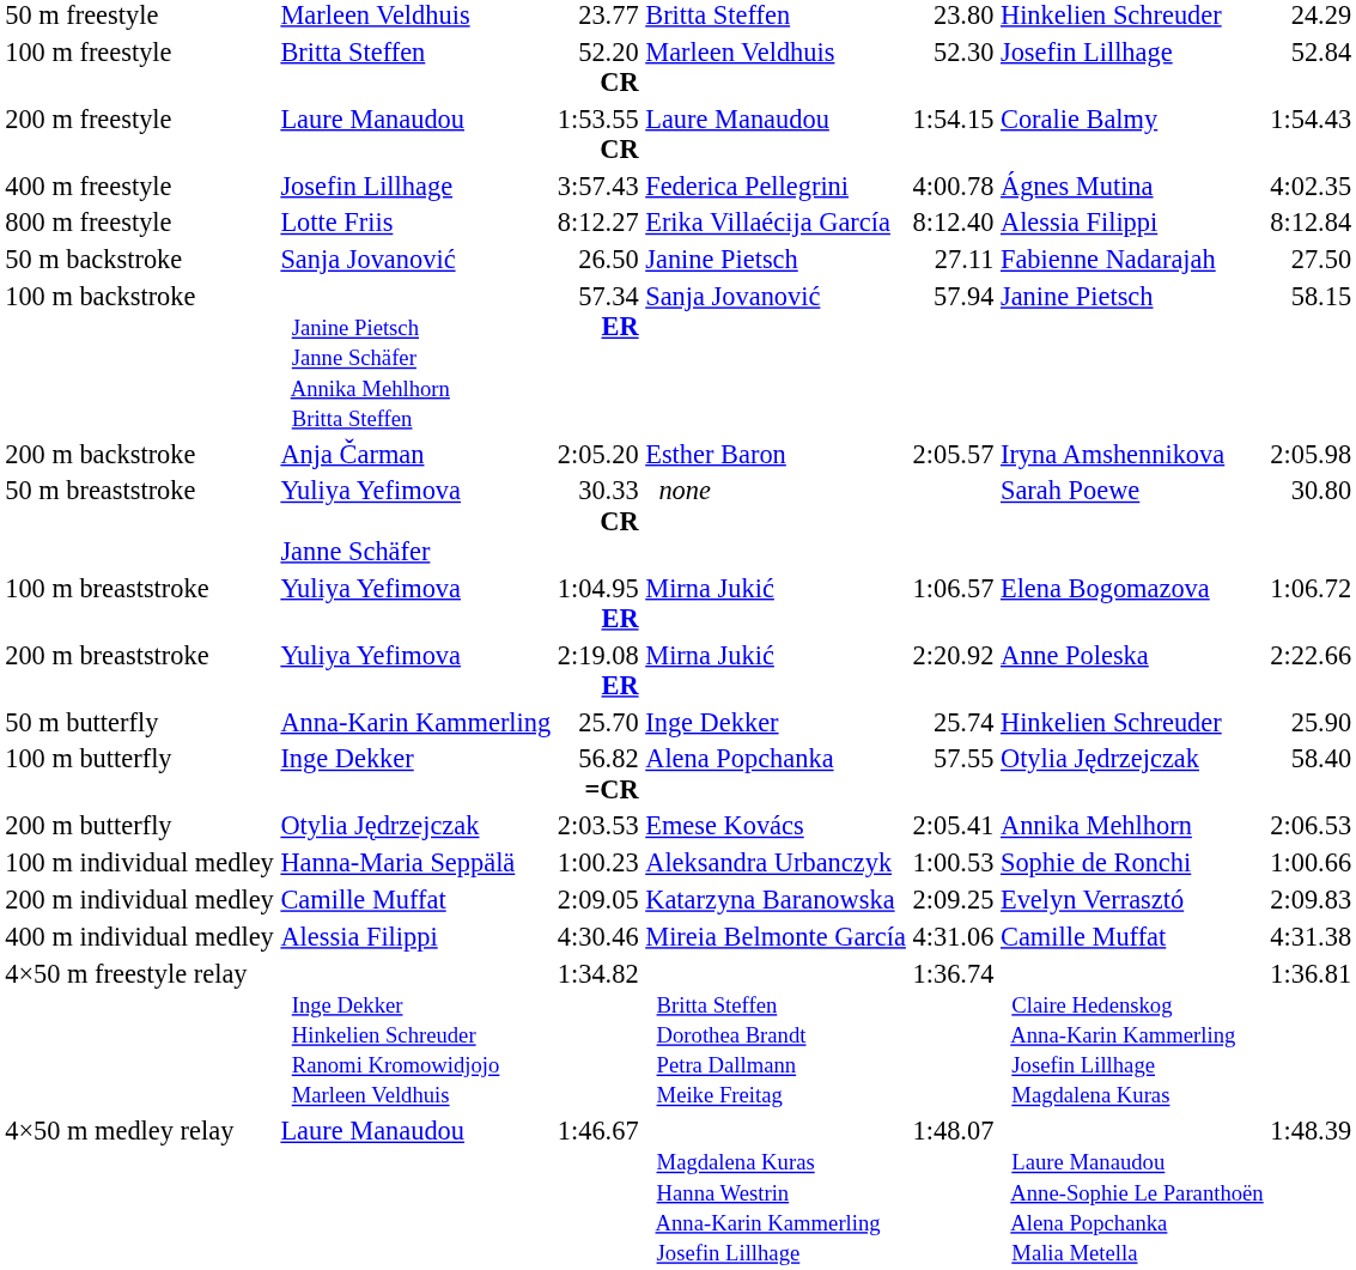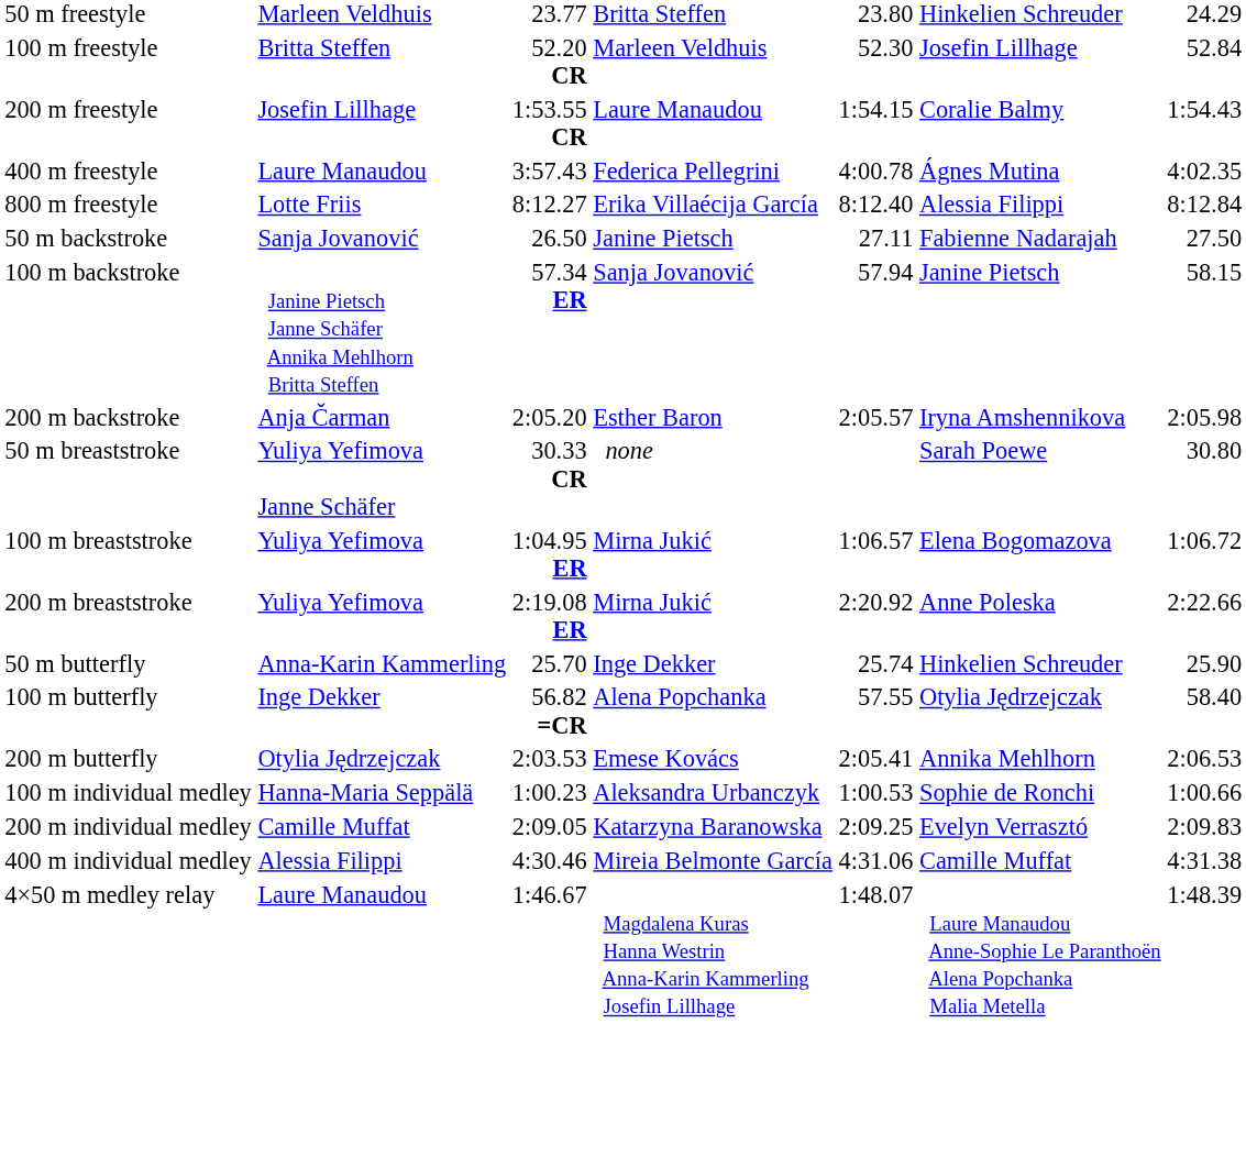 <table>
 <tr valign="top">
 <td>50 m freestyle</td>
 <td><a href='#'>Marleen Veldhuis</a> <br><small></small></td>
 <td align="right">23.77</td>
 <td><a href='#'>Britta Steffen</a> <br><small></small></td>
 <td align="right">23.80</td>
 <td><a href='#'>Hinkelien Schreuder</a> <br><small></small></td>
 <td align="right">24.29</td>
 </tr>
 <tr valign="top">
 <td>100 m freestyle</td>
 <td><a href='#'>Britta Steffen</a> <br><small></small></td>
 <td align="right">52.20<br><strong>CR</strong></td>
 <td><a href='#'>Marleen Veldhuis</a> <br><small></small></td>
 <td align="right">52.30</td>
 <td><a href='#'>Josefin Lillhage</a> <br><small></small></td>
 <td align="right">52.84</td>
 </tr>
 <tr valign="top">
 <td>200 m freestyle</td>
-<td><a href='#'>Laure Manaudou</a><br><small></small></td>
+<td><a href='#'>Josefin Lillhage</a> <br><small></small></td>
 <td align="right">1:53.55<br><strong>CR</strong></td>
 <td><a href='#'>Laure Manaudou</a> <br><small></small></td>
 <td align="right">1:54.15</td>
 <td><a href='#'>Coralie Balmy</a> <br><small></small></td>
 <td align="right">1:54.43</td>
 </tr>
 <tr valign="top">
 <td>400 m freestyle</td>
-<td><a href='#'>Josefin Lillhage</a> <br><small></small></td>
+<td><a href='#'>Laure Manaudou</a><br><small></small></td>
 <td align="right">3:57.43</td>
 <td><a href='#'>Federica Pellegrini</a> <br><small></small></td>
 <td align="right">4:00.78</td>
 <td><a href='#'>Ágnes Mutina</a> <br><small></small></td>
 <td align="right">4:02.35</td>
 </tr>
 <tr valign="top">
 <td>800 m freestyle</td>
 <td><a href='#'>Lotte Friis</a><br><small></small></td>
 <td align="right">8:12.27</td>
 <td><a href='#'>Erika Villaécija García</a><br><small></small></td>
 <td align="right">8:12.40</td>
 <td><a href='#'>Alessia Filippi</a><br><small></small></td>
 <td align="right">8:12.84</td>
 </tr>
 <tr valign="top">
 <td>50 m backstroke</td>
 <td><a href='#'>Sanja Jovanović</a><br><small></small></td>
 <td align="right">26.50<br> </td>
 <td><a href='#'>Janine Pietsch</a><br><small></small></td>
 <td align="right">27.11</td>
 <td><a href='#'>Fabienne Nadarajah</a><br><small></small></td>
 <td align="right">27.50</td>
 </tr>
 <tr valign="top">
 <td>100 m backstroke</td>
 <td><br><small>  <a href='#'>Janine Pietsch</a><br>  <a href='#'>Janne Schäfer</a><br>  <a href='#'>Annika Mehlhorn</a><br>  <a href='#'>Britta Steffen</a></small></td>
 <td align="right">57.34<br> <strong><a href='#'>ER</a></strong></td>
 <td><a href='#'>Sanja Jovanović</a><br><small></small></td>
 <td align="right">57.94</td>
 <td><a href='#'>Janine Pietsch</a>  <br><small></small></td>
 <td align="right">58.15</td>
 </tr>
 <tr valign="top">
 <td>200 m backstroke</td>
 <td><a href='#'>Anja Čarman</a> <br><small></small></td>
 <td align="right">2:05.20</td>
 <td><a href='#'>Esther Baron</a>  <br><small></small></td>
 <td align="right">2:05.57</td>
 <td><a href='#'>Iryna Amshennikova</a> <br><small></small></td>
 <td align="right">2:05.98</td>
 </tr>
 <tr valign="top">
 <td>50 m breaststroke</td>
 <td><a href='#'>Yuliya Yefimova</a> <br><small></small><br><a href='#'>Janne Schäfer</a> <br><small></small></td>
 <td align="right">30.33<br><strong>CR</strong></td>
 <td>  <em>none</em></td>
 <td></td>
 <td><a href='#'>Sarah Poewe</a> <br><small></small></td>
 <td align="right">30.80</td>
 </tr>
 <tr valign="top">
 <td>100 m breaststroke</td>
 <td><a href='#'>Yuliya Yefimova</a> <br><small></small></td>
 <td align="right">1:04.95<br><strong><a href='#'>ER</a></strong></td>
 <td><a href='#'>Mirna Jukić</a> <br><small></small></td>
 <td align="right">1:06.57</td>
 <td><a href='#'>Elena Bogomazova</a> <br><small></small></td>
 <td align="right">1:06.72</td>
 </tr>
 <tr valign="top">
 <td>200 m breaststroke</td>
 <td><a href='#'>Yuliya Yefimova</a> <br><small></small></td>
 <td align="right">2:19.08<br><strong><a href='#'>ER</a></strong></td>
 <td><a href='#'>Mirna Jukić</a> <br><small></small></td>
 <td align="right">2:20.92</td>
 <td><a href='#'>Anne Poleska</a> <br><small></small></td>
 <td align="right">2:22.66</td>
 </tr>
 <tr valign="top">
 <td>50 m butterfly</td>
 <td><a href='#'>Anna-Karin Kammerling</a> <br><small></small></td>
 <td align="right">25.70</td>
 <td><a href='#'>Inge Dekker</a> <br><small></small></td>
 <td align="right">25.74</td>
 <td><a href='#'>Hinkelien Schreuder</a> <br><small></small></td>
 <td align="right">25.90</td>
 </tr>
 <tr valign="top">
 <td>100 m butterfly</td>
 <td><a href='#'>Inge Dekker</a> <br><small></small></td>
 <td align="right">56.82 <br><strong>=CR</strong></td>
 <td><a href='#'>Alena Popchanka</a> <br><small></small></td>
 <td align="right">57.55</td>
 <td><a href='#'>Otylia Jędrzejczak</a>  <br><small></small></td>
 <td align="right">58.40</td>
 </tr>
 <tr valign="top">
 <td>200 m butterfly</td>
 <td><a href='#'>Otylia Jędrzejczak</a> <br><small></small></td>
 <td align="right">2:03.53 <br> </td>
 <td><a href='#'>Emese Kovács</a> <br><small></small></td>
 <td align="right">2:05.41</td>
 <td><a href='#'>Annika Mehlhorn</a> <br><small></small></td>
 <td align="right">2:06.53</td>
 </tr>
 <tr valign="top">
 <td>100 m individual medley</td>
 <td><a href='#'>Hanna-Maria Seppälä</a> <br><small></small></td>
 <td align="right">1:00.23</td>
 <td><a href='#'>Aleksandra Urbanczyk</a>  <br><small></small></td>
 <td align="right">1:00.53</td>
 <td><a href='#'>Sophie de Ronchi</a> <br><small></small></td>
 <td align="right">1:00.66</td>
 </tr>
 <tr valign="top">
 <td>200 m individual medley</td>
 <td><a href='#'>Camille Muffat</a> <br><small></small></td>
 <td align="right">2:09.05</td>
 <td><a href='#'>Katarzyna Baranowska</a> <br><small></small></td>
 <td align="right">2:09.25</td>
 <td><a href='#'>Evelyn Verrasztó</a> <br><small></small></td>
 <td align="right">2:09.83</td>
 </tr>
 <tr valign="top">
 <td>400 m individual medley</td>
 <td><a href='#'>Alessia Filippi</a> <br><small></small></td>
 <td align="right">4:30.46</td>
 <td><a href='#'>Mireia Belmonte García</a><br><small></small></td>
 <td align="right">4:31.06</td>
 <td><a href='#'>Camille Muffat</a> <br><small></small></td>
 <td align="right">4:31.38</td>
 </tr>
 <tr valign="top">
-<td>4×50 m freestyle relay</td>
-<td><br><small>  <a href='#'>Inge Dekker</a><br>  <a href='#'>Hinkelien Schreuder</a><br>  <a href='#'>Ranomi Kromowidjojo</a><br>  <a href='#'>Marleen Veldhuis</a></small></td>
-<td align="right">1:34.82 <br></td>
-<td><br><small>  <a href='#'>Britta Steffen</a><br>  <a href='#'>Dorothea Brandt</a><br>  <a href='#'>Petra Dallmann</a><br>  <a href='#'>Meike Freitag</a></small></td>
-<td align="right">1:36.74</td>
-<td><br><small>  <a href='#'>Claire Hedenskog</a><br>  <a href='#'>Anna-Karin Kammerling</a><br>  <a href='#'>Josefin Lillhage</a><br>  <a href='#'>Magdalena Kuras</a></small></td>
-<td align="right">1:36.81</td>
-</tr>
-<tr valign="top">
 <td>4×50 m medley relay</td>
 <td><a href='#'>Laure Manaudou</a> <br><small></small></td>
 <td align="right">1:46.67 <br></td>
 <td><br><small>  <a href='#'>Magdalena Kuras</a><br>  <a href='#'>Hanna Westrin</a><br>  <a href='#'>Anna-Karin Kammerling</a><br>  <a href='#'>Josefin Lillhage</a></small></td>
 <td align="right">1:48.07</td>
 <td><br><small>   <a href='#'>Laure Manaudou</a><br>  <a href='#'>Anne-Sophie Le Paranthoën</a><br>  <a href='#'>Alena Popchanka</a><br>  <a href='#'>Malia Metella</a></small></td>
 <td align="right">1:48.39</td>
 </tr>
 </table>
